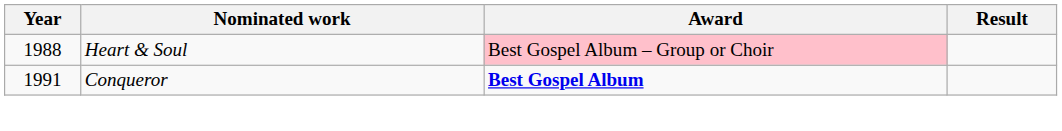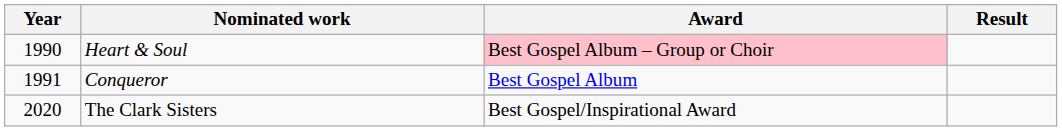 <table class="wikitable" style="width:70%;">
 <tr>
 <th style="width:3%;">Year</th>
 <th style="width:20%;">Nominated work</th>
 <th style="width:23%;">Award</th>
 <th style="width:5%;">Result</th>
 </tr>
 <tr>
-<td align="center">1988</td>
+<td align="center">1990</td>
 <td><em>Heart & Soul</em></td>
 <td style="background: pink;">Best Gospel Album – Group or Choir</td>
 <td></td>
 </tr>
 <tr>
 <td align="center">1991</td>
 <td><em>Conqueror</em></td>
-<td><strong><a href='#'>Best Gospel Album</a></strong></td>
+<td><a href='#'>Best Gospel Album</a></td>
+<td></td>
+</tr>
+<tr>
+<td align="center">2020</td>
+<td>The Clark Sisters</td>
+<td>Best Gospel/Inspirational Award </td>
 <td></td>
 </tr>
 </table>
